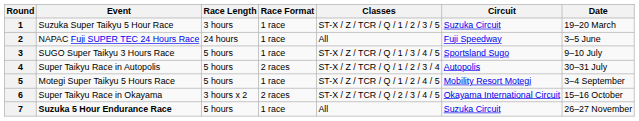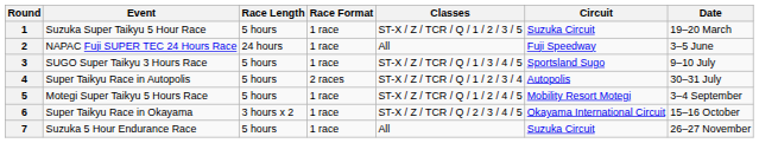 <table class="wikitable" style="font-size: 85%">
 <tr>
 <th>Round</th>
 <th>Event</th>
 <th>Race Length</th>
 <th>Race Format</th>
 <th>Classes</th>
 <th>Circuit</th>
 <th>Date</th>
 </tr>
 <tr>
 <th>1</th>
 <td>Suzuka Super Taikyu 5 Hour Race</td>
-<td>3 hours</td>
+<td>5 hours</td>
 <td>1 race</td>
 <td>ST-X / Z / TCR / Q / 1 / 2 / 3 / 5</td>
 <td><a href='#'>Suzuka Circuit</a></td>
 <td>19–20 March</td>
 </tr>
 <tr>
 <th>2</th>
 <td>NAPAC <a href='#'>Fuji SUPER TEC 24 Hours Race</a></td>
 <td>24 hours</td>
 <td>1 race</td>
 <td>All</td>
 <td><a href='#'>Fuji Speedway</a></td>
 <td>3–5 June</td>
 </tr>
 <tr>
 <th>3</th>
 <td>SUGO Super Taikyu 3 Hours Race</td>
 <td>5 hours</td>
 <td>1 race</td>
 <td>ST-X / Z / TCR / Q / 1 / 3 / 4 / 5</td>
 <td><a href='#'>Sportsland Sugo</a></td>
 <td>9–10 July</td>
 </tr>
 <tr>
 <th>4</th>
 <td>Super Taikyu Race in Autopolis</td>
 <td>5 hours</td>
 <td>2 races</td>
 <td>ST-X / Z / TCR / Q / 1 / 2 / 3 / 4</td>
 <td><a href='#'>Autopolis</a></td>
 <td>30–31 July</td>
 </tr>
 <tr>
 <th>5</th>
 <td>Motegi Super Taikyu 5 Hours Race</td>
 <td>5 hours</td>
 <td>1 race</td>
 <td>ST-X / Z / TCR / Q / 1 / 2 / 4 / 5</td>
 <td><a href='#'>Mobility Resort Motegi</a></td>
 <td>3–4 September</td>
 </tr>
 <tr>
 <th>6</th>
 <td>Super Taikyu Race in Okayama</td>
 <td>3 hours x 2</td>
-<td>2 races</td>
+<td>1 race</td>
 <td>ST-X / Z / TCR / Q / 2 / 3 / 4 / 5</td>
 <td><a href='#'>Okayama International Circuit</a></td>
 <td>15–16 October</td>
 </tr>
 <tr>
 <th>7</th>
-<td><strong>Suzuka 5 Hour Endurance Race</strong></td>
+<td>Suzuka 5 Hour Endurance Race</td>
 <td>5 hours</td>
 <td>1 race</td>
 <td>All</td>
 <td><a href='#'>Suzuka Circuit</a></td>
 <td>26–27 November</td>
 </tr>
 </table>
